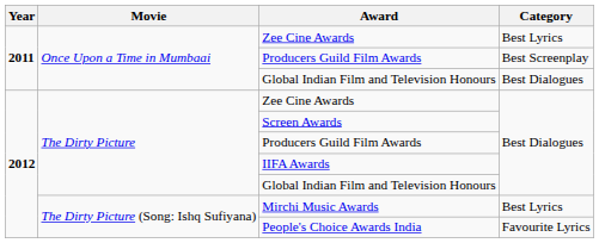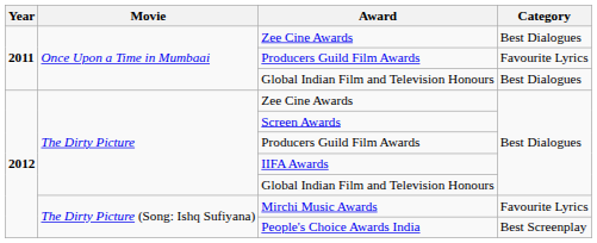 <table class="wikitable">
 <tr>
 <th>Year</th>
 <th>Movie</th>
 <th>Award</th>
 <th>Category</th>
 </tr>
 <tr>
 <td rowspan="3"><strong>2011</strong></td>
 <td rowspan="3"><em><a href='#'>Once Upon a Time in Mumbaai</a></em></td>
 <td><a href='#'>Zee Cine Awards</a></td>
-<td>Best Lyrics</td>
+<td>Best Dialogues</td>
 </tr>
 <tr>
 <td><a href='#'>Producers Guild Film Awards</a></td>
-<td>Best Screenplay</td>
+<td>Favourite Lyrics</td>
 </tr>
 <tr>
 <td>Global Indian Film and Television Honours</td>
 <td>Best Dialogues</td>
 </tr>
 <tr>
 <td rowspan="7"><strong>2012</strong></td>
 <td rowspan="5"><em><a href='#'>The Dirty Picture</a></em></td>
 <td>Zee Cine Awards</td>
 <td rowspan="5">Best Dialogues</td>
 </tr>
 <tr>
 <td><a href='#'>Screen Awards</a></td>
 </tr>
 <tr>
 <td>Producers Guild Film Awards</td>
 </tr>
 <tr>
 <td><a href='#'>IIFA Awards</a></td>
 </tr>
 <tr>
 <td>Global Indian Film and Television Honours</td>
 </tr>
 <tr>
 <td rowspan="2"><em><a href='#'>The Dirty Picture</a></em> (Song: Ishq Sufiyana)</td>
 <td><a href='#'>Mirchi Music Awards</a></td>
-<td>Best Lyrics</td>
+<td>Favourite Lyrics</td>
 </tr>
 <tr>
 <td><a href='#'>People's Choice Awards India</a></td>
-<td>Favourite Lyrics</td>
+<td>Best Screenplay</td>
 </tr>
 </table>
